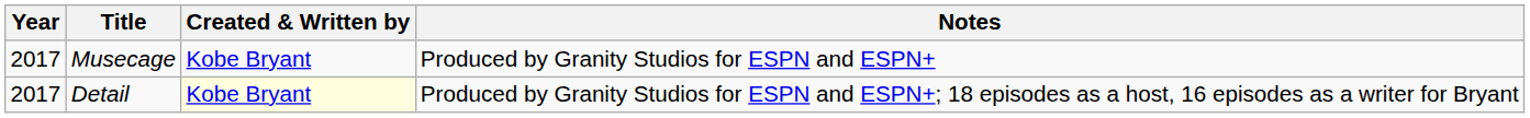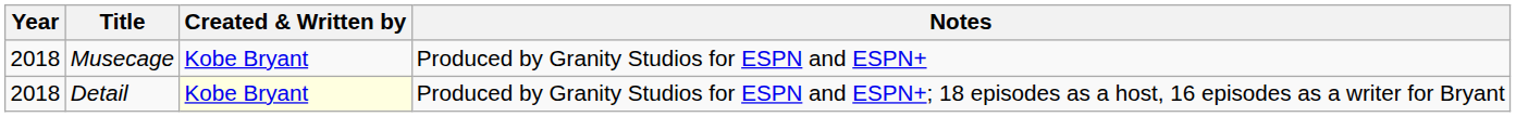 <table class="wikitable">
 <tr>
 <th>Year</th>
 <th>Title</th>
 <th>Created & Written by</th>
 <th>Notes</th>
 </tr>
 <tr>
-<td>2017</td>
+<td>2018</td>
 <td><em>Musecage</em></td>
 <td><a href='#'>Kobe Bryant</a></td>
 <td>Produced by Granity Studios for <a href='#'>ESPN</a> and <a href='#'>ESPN+</a></td>
 </tr>
 <tr>
-<td>2017</td>
+<td>2018</td>
 <td><em>Detail</em></td>
 <td style="background: lightyellow;"><a href='#'>Kobe Bryant</a></td>
 <td>Produced by Granity Studios for <a href='#'>ESPN</a> and <a href='#'>ESPN+</a>; 18 episodes as a host, 16 episodes as a writer for Bryant</td>
 </tr>
 </table>
